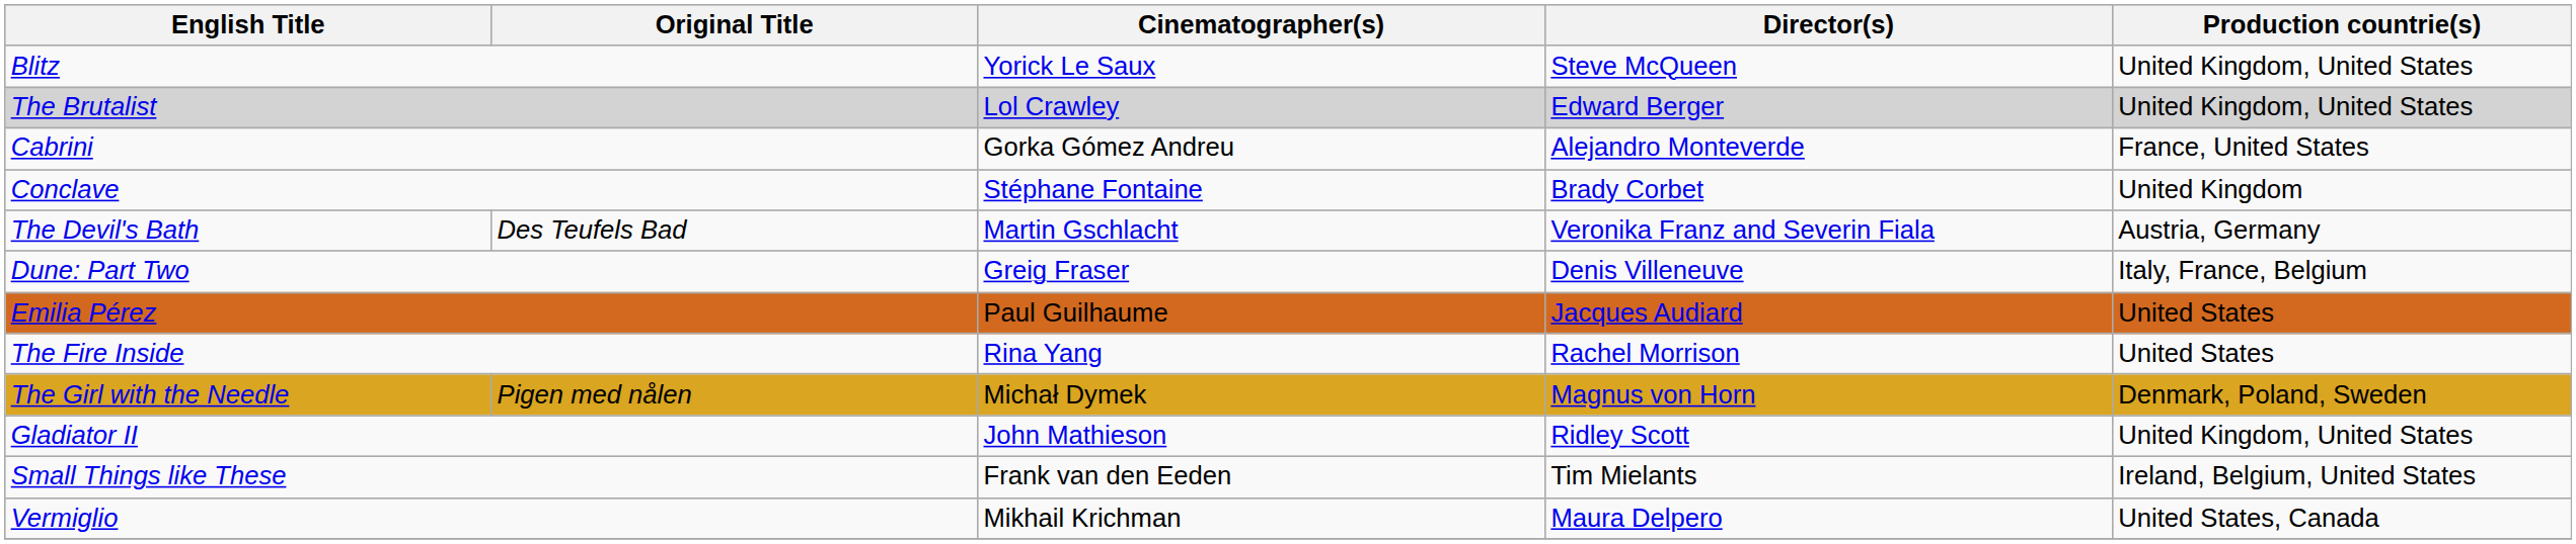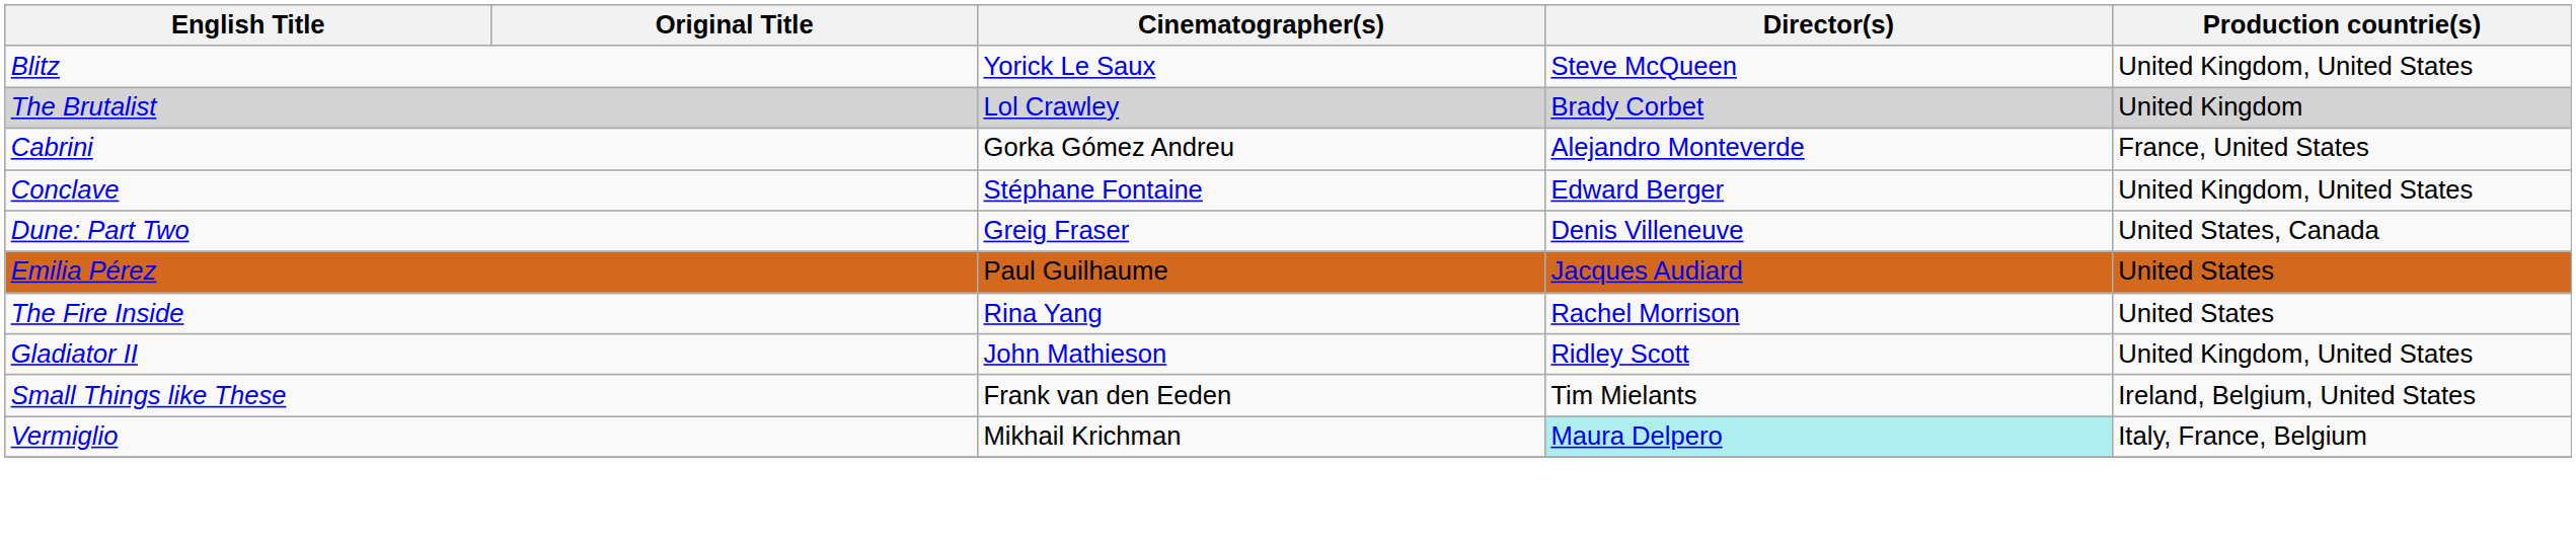 <table class="wikitable" style="width:100%; margin-bottom:4px">
 <tr>
 <th scope="col" width="18%">English Title</th>
 <th scope="col" width="18%">Original Title</th>
 <th scope="col" width="21%">Cinematographer(s)</th>
 <th scope="col" width="21%">Director(s)</th>
 <th scope="col" width="17%">Production countrie(s)</th>
 </tr>
 <tr>
 <td colspan="2"><em><a href='#'>Blitz</a></em> </td>
 <td><a href='#'>Yorick Le Saux</a></td>
 <td><a href='#'>Steve McQueen</a></td>
 <td>United Kingdom, United States</td>
 </tr>
 <tr style="background:#d3d3d3">
 <td colspan="2"><em><a href='#'>The Brutalist</a></em></td>
 <td><a href='#'>Lol Crawley</a></td>
-<td><a href='#'>Edward Berger</a></td>
-<td>United Kingdom, United States</td>
+<td><a href='#'>Brady Corbet</a></td>
+<td>United Kingdom</td>
 </tr>
 <tr>
 <td colspan="2"><em><a href='#'>Cabrini</a></em></td>
 <td>Gorka Gómez Andreu</td>
 <td><a href='#'>Alejandro Monteverde</a></td>
 <td>France, United States</td>
 </tr>
 <tr>
 <td colspan="2"><em><a href='#'>Conclave</a></em></td>
 <td><a href='#'>Stéphane Fontaine</a></td>
-<td><a href='#'>Brady Corbet</a></td>
-<td>United Kingdom</td>
-</tr>
-<tr>
-<td><em><a href='#'>The Devil's Bath</a></em></td>
-<td><em>Des Teufels Bad</em></td>
-<td><a href='#'>Martin Gschlacht</a></td>
-<td><a href='#'>Veronika Franz and Severin Fiala</a></td>
-<td>Austria, Germany</td>
+<td><a href='#'>Edward Berger</a></td>
+<td>United Kingdom, United States</td>
 </tr>
 <tr>
 <td colspan="2"><em><a href='#'>Dune: Part Two</a></em></td>
 <td><a href='#'>Greig Fraser</a></td>
 <td><a href='#'>Denis Villeneuve</a></td>
-<td>Italy, France, Belgium</td>
+<td>United States, Canada</td>
 </tr>
 <tr style="background:#d2691e">
 <td colspan="2"><em><a href='#'>Emilia Pérez</a></em></td>
 <td>Paul Guilhaume</td>
 <td><a href='#'>Jacques Audiard</a></td>
 <td>United States</td>
 </tr>
 <tr>
 <td colspan="2"><em><a href='#'>The Fire Inside</a></em></td>
 <td><a href='#'>Rina Yang</a></td>
 <td><a href='#'>Rachel Morrison</a></td>
 <td>United States</td>
-</tr>
-<tr style="background:#daa520">
-<td><em><a href='#'>The Girl with the Needle</a></em></td>
-<td><em>Pigen med nålen</em></td>
-<td>Michał Dymek</td>
-<td><a href='#'>Magnus von Horn</a></td>
-<td>Denmark, Poland, Sweden</td>
 </tr>
 <tr>
 <td colspan="2"><em><a href='#'>Gladiator II</a></em></td>
 <td><a href='#'>John Mathieson</a></td>
 <td><a href='#'>Ridley Scott</a></td>
 <td>United Kingdom, United States</td>
 </tr>
 <tr>
 <td colspan="2"><em><a href='#'>Small Things like These</a></em></td>
 <td>Frank van den Eeden</td>
 <td>Tim Mielants</td>
 <td>Ireland, Belgium, United States</td>
 </tr>
 <tr>
 <td colspan="2"><em><a href='#'>Vermiglio</a></em></td>
 <td>Mikhail Krichman</td>
-<td><a href='#'>Maura Delpero</a></td>
-<td>United States, Canada</td>
+<td style="background: paleturquoise;"><a href='#'>Maura Delpero</a></td>
+<td>Italy, France, Belgium</td>
 </tr>
 <tr>
 </tr>
 </table>
